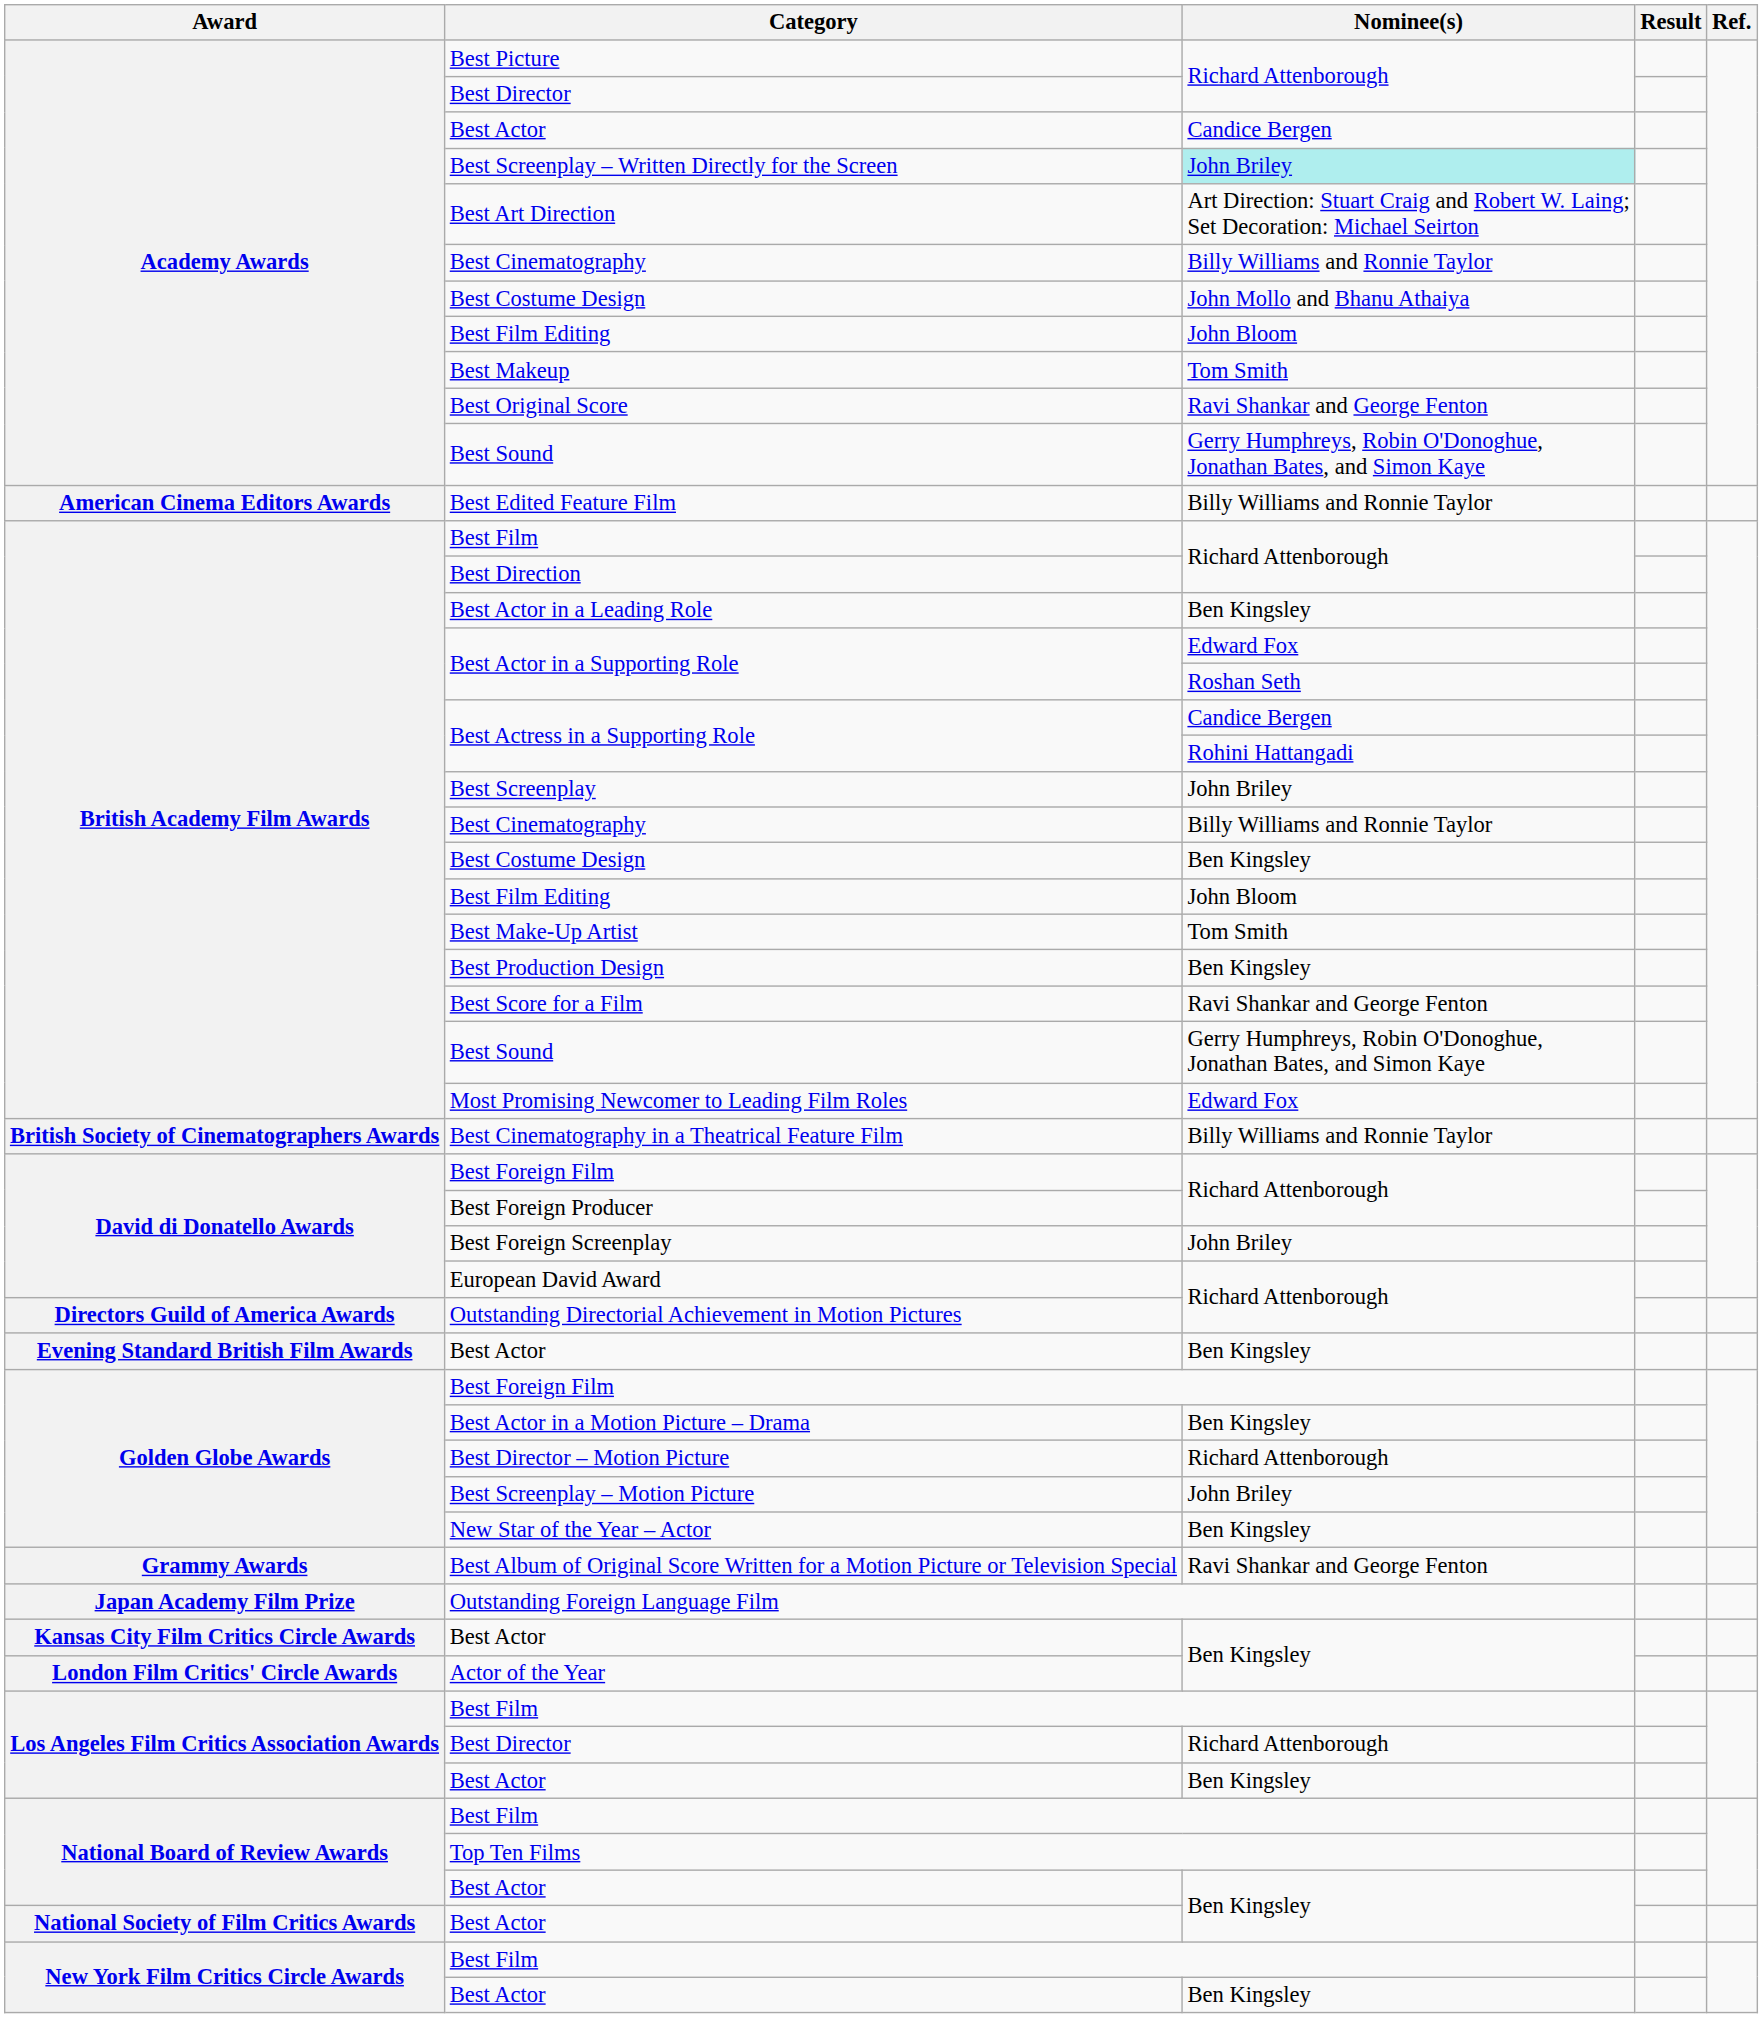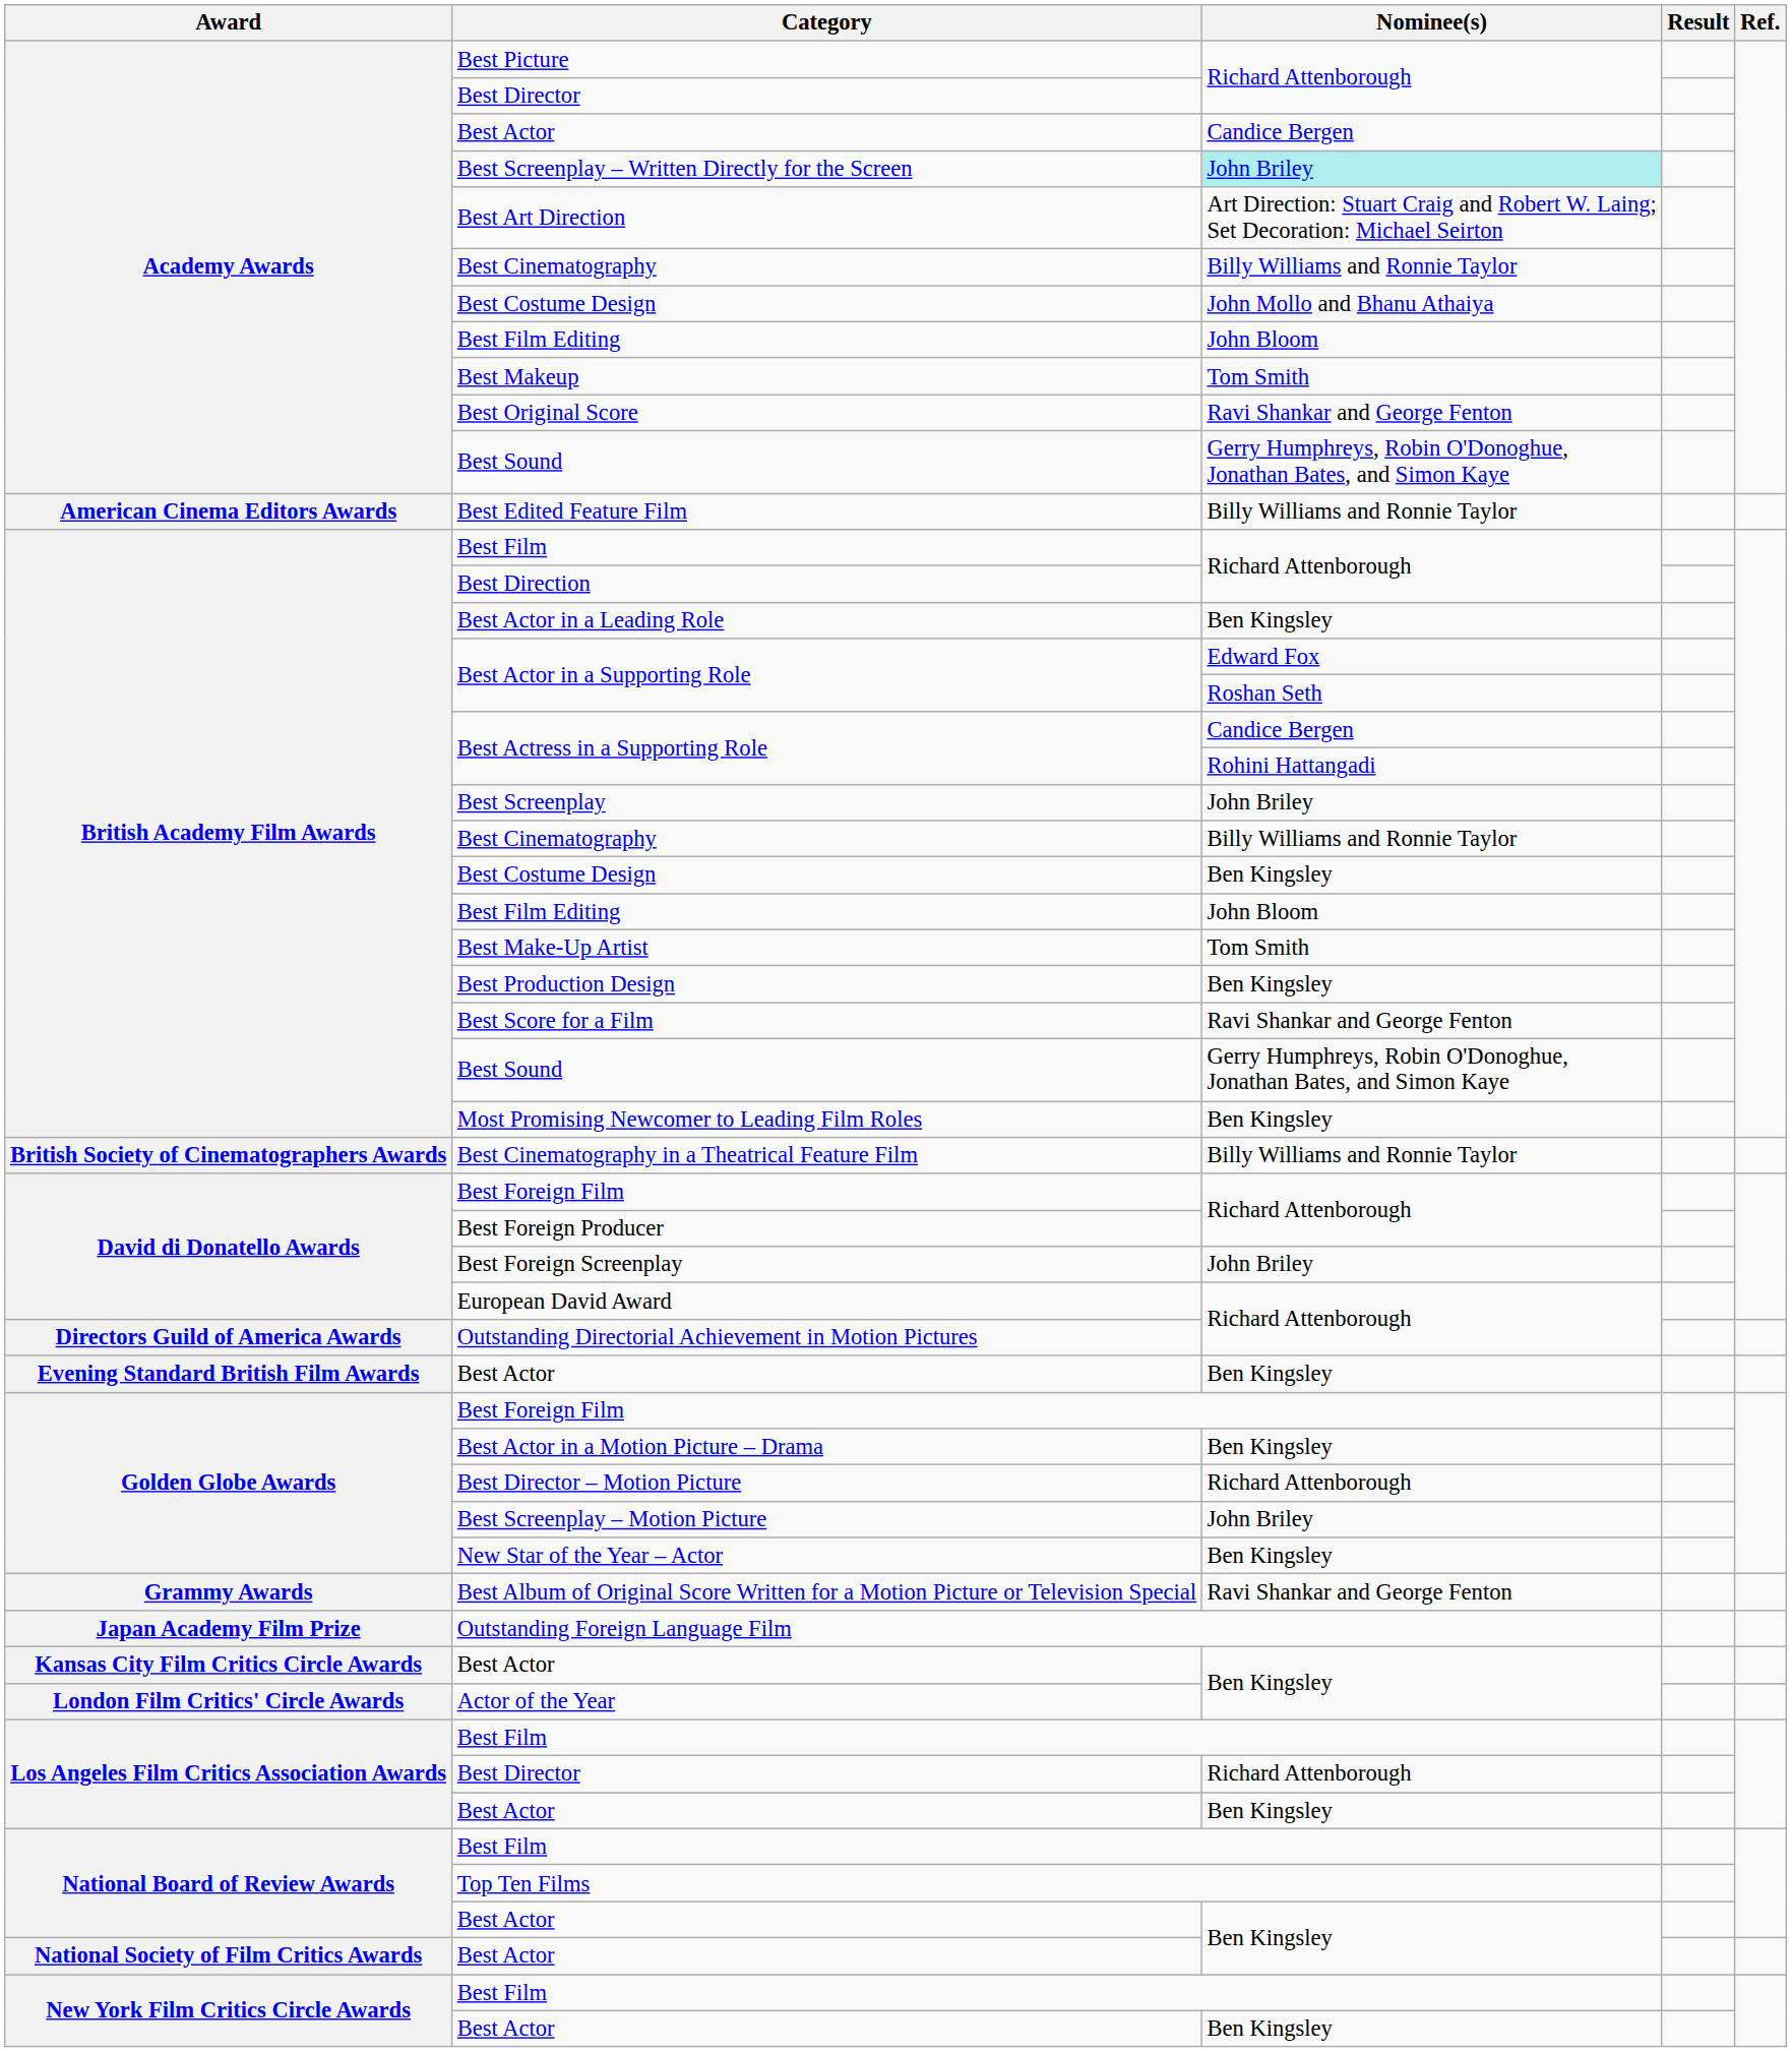 <table class="wikitable sortable plainrowheaders">
 <tr>
 <th scope="col">Award</th>
 <th scope="col">Category</th>
 <th scope="col">Nominee(s)</th>
 <th scope="col">Result</th>
 <th scope="col" class="unsortable">Ref.</th>
 </tr>
 <tr>
 <th scope="row" rowspan="11"><a href='#'>Academy Awards</a></th>
 <td><a href='#'>Best Picture</a></td>
 <td rowspan="2"><a href='#'>Richard Attenborough</a></td>
 <td></td>
 <td rowspan="11" align="center"></td>
 </tr>
 <tr>
 <td><a href='#'>Best Director</a></td>
 <td></td>
 </tr>
 <tr>
 <td><a href='#'>Best Actor</a></td>
 <td><a href='#'>Candice Bergen</a></td>
 <td></td>
 </tr>
 <tr>
 <td><a href='#'>Best Screenplay – Written Directly for the Screen</a></td>
 <td style="background: paleturquoise;"><a href='#'>John Briley</a></td>
 <td></td>
 </tr>
 <tr>
 <td><a href='#'>Best Art Direction</a></td>
 <td>Art Direction: <a href='#'>Stuart Craig</a> and <a href='#'>Robert W. Laing</a>; <br> Set Decoration: <a href='#'>Michael Seirton</a></td>
 <td></td>
 </tr>
 <tr>
 <td><a href='#'>Best Cinematography</a></td>
 <td><a href='#'>Billy Williams</a> and <a href='#'>Ronnie Taylor</a></td>
 <td></td>
 </tr>
 <tr>
 <td><a href='#'>Best Costume Design</a></td>
 <td><a href='#'>John Mollo</a> and <a href='#'>Bhanu Athaiya</a></td>
 <td></td>
 </tr>
 <tr>
 <td><a href='#'>Best Film Editing</a></td>
 <td><a href='#'>John Bloom</a></td>
 <td></td>
 </tr>
 <tr>
 <td><a href='#'>Best Makeup</a></td>
 <td><a href='#'>Tom Smith</a></td>
 <td></td>
 </tr>
 <tr>
 <td><a href='#'>Best Original Score</a></td>
 <td><a href='#'>Ravi Shankar</a> and <a href='#'>George Fenton</a></td>
 <td></td>
 </tr>
 <tr>
 <td><a href='#'>Best Sound</a></td>
 <td><a href='#'>Gerry Humphreys</a>, <a href='#'>Robin O'Donoghue</a>, <br> <a href='#'>Jonathan Bates</a>, and <a href='#'>Simon Kaye</a></td>
 <td></td>
 </tr>
 <tr>
 <th scope="row"><a href='#'>American Cinema Editors Awards</a></th>
 <td><a href='#'>Best Edited Feature Film</a></td>
 <td>Billy Williams and Ronnie Taylor</td>
 <td></td>
 <td align="center"></td>
 </tr>
 <tr>
 <th scope="row" rowspan="16"><a href='#'>British Academy Film Awards</a></th>
 <td><a href='#'>Best Film</a></td>
 <td rowspan="2">Richard Attenborough</td>
 <td></td>
 <td rowspan="16" align="center"></td>
 </tr>
 <tr>
 <td><a href='#'>Best Direction</a></td>
 <td></td>
 </tr>
 <tr>
 <td><a href='#'>Best Actor in a Leading Role</a></td>
 <td>Ben Kingsley</td>
 <td></td>
 </tr>
 <tr>
 <td rowspan="2"><a href='#'>Best Actor in a Supporting Role</a></td>
 <td><a href='#'>Edward Fox</a></td>
 <td></td>
 </tr>
 <tr>
 <td><a href='#'>Roshan Seth</a></td>
 <td></td>
 </tr>
 <tr>
 <td rowspan="2"><a href='#'>Best Actress in a Supporting Role</a></td>
 <td><a href='#'>Candice Bergen</a></td>
 <td></td>
 </tr>
 <tr>
 <td><a href='#'>Rohini Hattangadi</a></td>
 <td></td>
 </tr>
 <tr>
 <td><a href='#'>Best Screenplay</a></td>
 <td>John Briley</td>
 <td></td>
 </tr>
 <tr>
 <td><a href='#'>Best Cinematography</a></td>
 <td>Billy Williams and Ronnie Taylor</td>
 <td></td>
 </tr>
 <tr>
 <td><a href='#'>Best Costume Design</a></td>
 <td>Ben Kingsley</td>
 <td></td>
 </tr>
 <tr>
 <td><a href='#'>Best Film Editing</a></td>
 <td>John Bloom</td>
 <td></td>
 </tr>
 <tr>
 <td><a href='#'>Best Make-Up Artist</a></td>
 <td>Tom Smith</td>
 <td></td>
 </tr>
 <tr>
 <td><a href='#'>Best Production Design</a></td>
 <td>Ben Kingsley</td>
 <td></td>
 </tr>
 <tr>
 <td><a href='#'>Best Score for a Film</a></td>
 <td>Ravi Shankar and George Fenton</td>
 <td></td>
 </tr>
 <tr>
 <td><a href='#'>Best Sound</a></td>
 <td>Gerry Humphreys, Robin O'Donoghue, <br> Jonathan Bates, and Simon Kaye</td>
 <td></td>
 </tr>
 <tr>
 <td><a href='#'>Most Promising Newcomer to Leading Film Roles</a></td>
-<td><a href='#'>Edward Fox</a></td>
+<td>Ben Kingsley</td>
 <td></td>
 </tr>
 <tr>
 <th scope="row"><a href='#'>British Society of Cinematographers Awards</a></th>
 <td><a href='#'>Best Cinematography in a Theatrical Feature Film</a></td>
 <td>Billy Williams and Ronnie Taylor</td>
 <td></td>
 <td align="center"></td>
 </tr>
 <tr>
 <th scope="row" rowspan="4"><a href='#'>David di Donatello Awards</a></th>
 <td><a href='#'>Best Foreign Film</a></td>
 <td rowspan="2">Richard Attenborough</td>
 <td></td>
 <td align="center" rowspan="4"></td>
 </tr>
 <tr>
 <td>Best Foreign Producer</td>
 <td></td>
 </tr>
 <tr>
 <td>Best Foreign Screenplay</td>
 <td>John Briley</td>
 <td></td>
 </tr>
 <tr>
 <td>European David Award</td>
 <td rowspan="2">Richard Attenborough</td>
 <td></td>
 </tr>
 <tr>
 <th scope="row"><a href='#'>Directors Guild of America Awards</a></th>
 <td><a href='#'>Outstanding Directorial Achievement in Motion Pictures</a></td>
 <td></td>
 <td align="center"></td>
 </tr>
 <tr>
 <th scope="row"><a href='#'>Evening Standard British Film Awards</a></th>
 <td>Best Actor</td>
 <td>Ben Kingsley</td>
 <td></td>
 <td align="center"></td>
 </tr>
 <tr>
 <th scope="row" rowspan="5"><a href='#'>Golden Globe Awards</a></th>
 <td colspan="2"><a href='#'>Best Foreign Film</a></td>
 <td></td>
 <td align="center" rowspan="5"></td>
 </tr>
 <tr>
 <td><a href='#'>Best Actor in a Motion Picture – Drama</a></td>
 <td>Ben Kingsley</td>
 <td></td>
 </tr>
 <tr>
 <td><a href='#'>Best Director – Motion Picture</a></td>
 <td>Richard Attenborough</td>
 <td></td>
 </tr>
 <tr>
 <td><a href='#'>Best Screenplay – Motion Picture</a></td>
 <td>John Briley</td>
 <td></td>
 </tr>
 <tr>
 <td><a href='#'>New Star of the Year – Actor</a></td>
 <td>Ben Kingsley</td>
 <td></td>
 </tr>
 <tr>
 <th scope="row"><a href='#'>Grammy Awards</a></th>
 <td><a href='#'>Best Album of Original Score Written for a Motion Picture or Television Special</a></td>
 <td>Ravi Shankar and George Fenton</td>
 <td></td>
 <td align="center"></td>
 </tr>
 <tr>
 <th scope="row"><a href='#'>Japan Academy Film Prize</a></th>
 <td colspan="2"><a href='#'>Outstanding Foreign Language Film</a></td>
 <td></td>
 <td align="center"></td>
 </tr>
 <tr>
 <th scope="row"><a href='#'>Kansas City Film Critics Circle Awards</a></th>
 <td>Best Actor</td>
 <td rowspan="2">Ben Kingsley</td>
 <td></td>
 <td align="center"></td>
 </tr>
 <tr>
 <th scope="row"><a href='#'>London Film Critics' Circle Awards</a></th>
 <td><a href='#'>Actor of the Year</a></td>
 <td></td>
 <td align="center"></td>
 </tr>
 <tr>
 <th scope="row" rowspan="3"><a href='#'>Los Angeles Film Critics Association Awards</a></th>
 <td colspan="2"><a href='#'>Best Film</a></td>
 <td></td>
 <td align="center" rowspan="3"></td>
 </tr>
 <tr>
 <td><a href='#'>Best Director</a></td>
 <td>Richard Attenborough</td>
 <td></td>
 </tr>
 <tr>
 <td><a href='#'>Best Actor</a></td>
 <td>Ben Kingsley</td>
 <td></td>
 </tr>
 <tr>
 <th scope="row" rowspan="3"><a href='#'>National Board of Review Awards</a></th>
 <td colspan="2"><a href='#'>Best Film</a></td>
 <td></td>
 <td align="center" rowspan="3"></td>
 </tr>
 <tr>
 <td colspan="2"><a href='#'>Top Ten Films</a></td>
 <td></td>
 </tr>
 <tr>
 <td><a href='#'>Best Actor</a></td>
 <td rowspan="2">Ben Kingsley</td>
 <td></td>
 </tr>
 <tr>
 <th scope="row"><a href='#'>National Society of Film Critics Awards</a></th>
 <td><a href='#'>Best Actor</a></td>
 <td></td>
 <td align="center"></td>
 </tr>
 <tr>
 <th scope="row" rowspan="2"><a href='#'>New York Film Critics Circle Awards</a></th>
 <td colspan="2"><a href='#'>Best Film</a></td>
 <td></td>
 <td align="center" rowspan="2"></td>
 </tr>
 <tr>
 <td><a href='#'>Best Actor</a></td>
 <td>Ben Kingsley</td>
 <td></td>
 </tr>
 </table>
